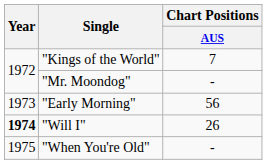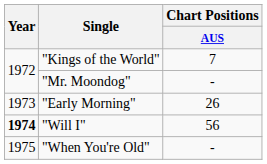 <table class="wikitable">
 <tr>
 <th rowspan="2">Year</th>
 <th rowspan="2">Single</th>
 <th colspan="1">Chart Positions</th>
 </tr>
 <tr>
 <th scope="col" style="text-align:center;"><small><a href='#'>AUS</a></small><br></th>
 </tr>
 <tr>
 <td rowspan="2">1972</td>
 <td>"Kings of the World"</td>
 <td align="center">7</td>
 </tr>
 <tr>
 <td>"Mr. Moondog"</td>
 <td align="center">-</td>
 </tr>
 <tr>
 <td rowspan="1">1973</td>
 <td>"Early Morning"</td>
-<td align="center">56</td>
+<td align="center">26</td>
 </tr>
 <tr>
 <td rowspan="1"><strong>1974</strong></td>
 <td>"Will I"</td>
-<td align="center">26</td>
+<td align="center">56</td>
 </tr>
 <tr>
 <td rowspan="1">1975</td>
 <td>"When You're Old"</td>
 <td align="center">-</td>
 </tr>
 </table>
